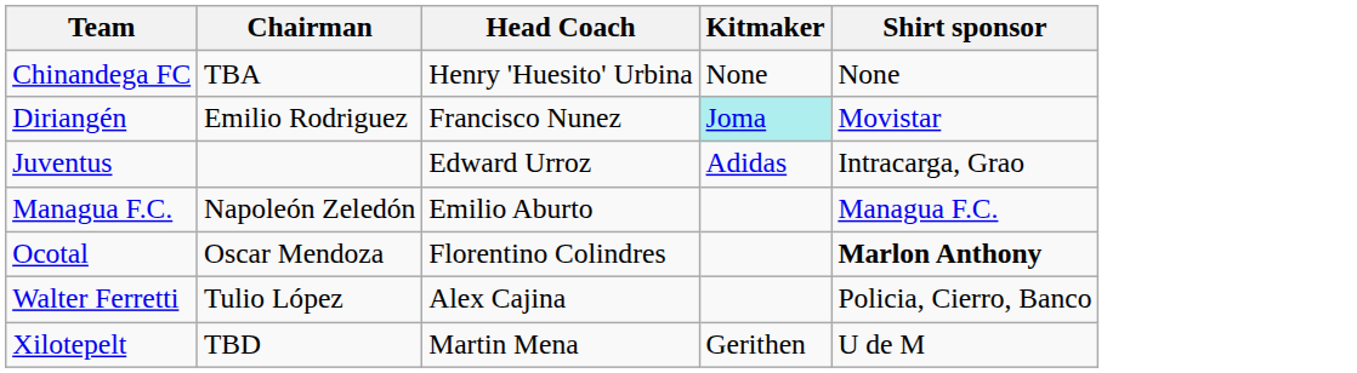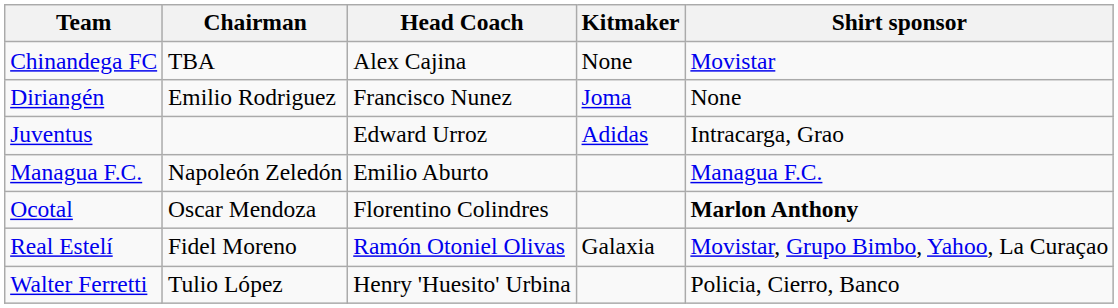 <table class="wikitable sortable" style="text-align: left;">
 <tr>
 <th>Team</th>
 <th>Chairman</th>
 <th>Head Coach</th>
 <th>Kitmaker</th>
 <th>Shirt sponsor</th>
 </tr>
 <tr>
 <td><a href='#'>Chinandega FC</a></td>
 <td> TBA</td>
-<td> Henry 'Huesito' Urbina</td>
+<td> Alex Cajina</td>
 <td>None</td>
-<td>None</td>
+<td><a href='#'>Movistar</a></td>
 </tr>
 <tr>
 <td><a href='#'>Diriangén</a></td>
 <td> Emilio Rodriguez</td>
 <td> Francisco Nunez</td>
-<td style="background: paleturquoise;"><a href='#'>Joma</a></td>
-<td><a href='#'>Movistar</a></td>
+<td><a href='#'>Joma</a></td>
+<td>None</td>
 </tr>
 <tr>
 <td><a href='#'>Juventus</a></td>
 <td></td>
 <td> Edward Urroz</td>
 <td><a href='#'>Adidas</a></td>
 <td>Intracarga, Grao</td>
 </tr>
 <tr>
 <td><a href='#'>Managua F.C.</a></td>
 <td> Napoleón Zeledón</td>
 <td> Emilio Aburto</td>
 <td></td>
 <td><a href='#'>Managua F.C.</a></td>
 </tr>
 <tr>
 <td><a href='#'>Ocotal</a></td>
 <td> Oscar Mendoza</td>
 <td> Florentino Colindres</td>
 <td></td>
 <td><strong>Marlon Anthony</strong></td>
 </tr>
 <tr>
+<td><a href='#'>Real Estelí</a></td>
+<td> Fidel Moreno</td>
+<td> <a href='#'>Ramón Otoniel Olivas</a></td>
+<td>Galaxia</td>
+<td><a href='#'>Movistar</a>, <a href='#'>Grupo Bimbo</a>, <a href='#'>Yahoo</a>, La Curaçao</td>
+</tr>
+<tr>
 <td><a href='#'>Walter Ferretti</a></td>
 <td> Tulio López</td>
-<td> Alex Cajina</td>
+<td> Henry 'Huesito' Urbina</td>
 <td></td>
 <td>Policia, Cierro, Banco</td>
 </tr>
-<tr>
-<td><a href='#'>Xilotepelt</a></td>
-<td> TBD</td>
-<td> Martin Mena</td>
-<td>Gerithen</td>
-<td>U de M</td>
-</tr>
 </table>
